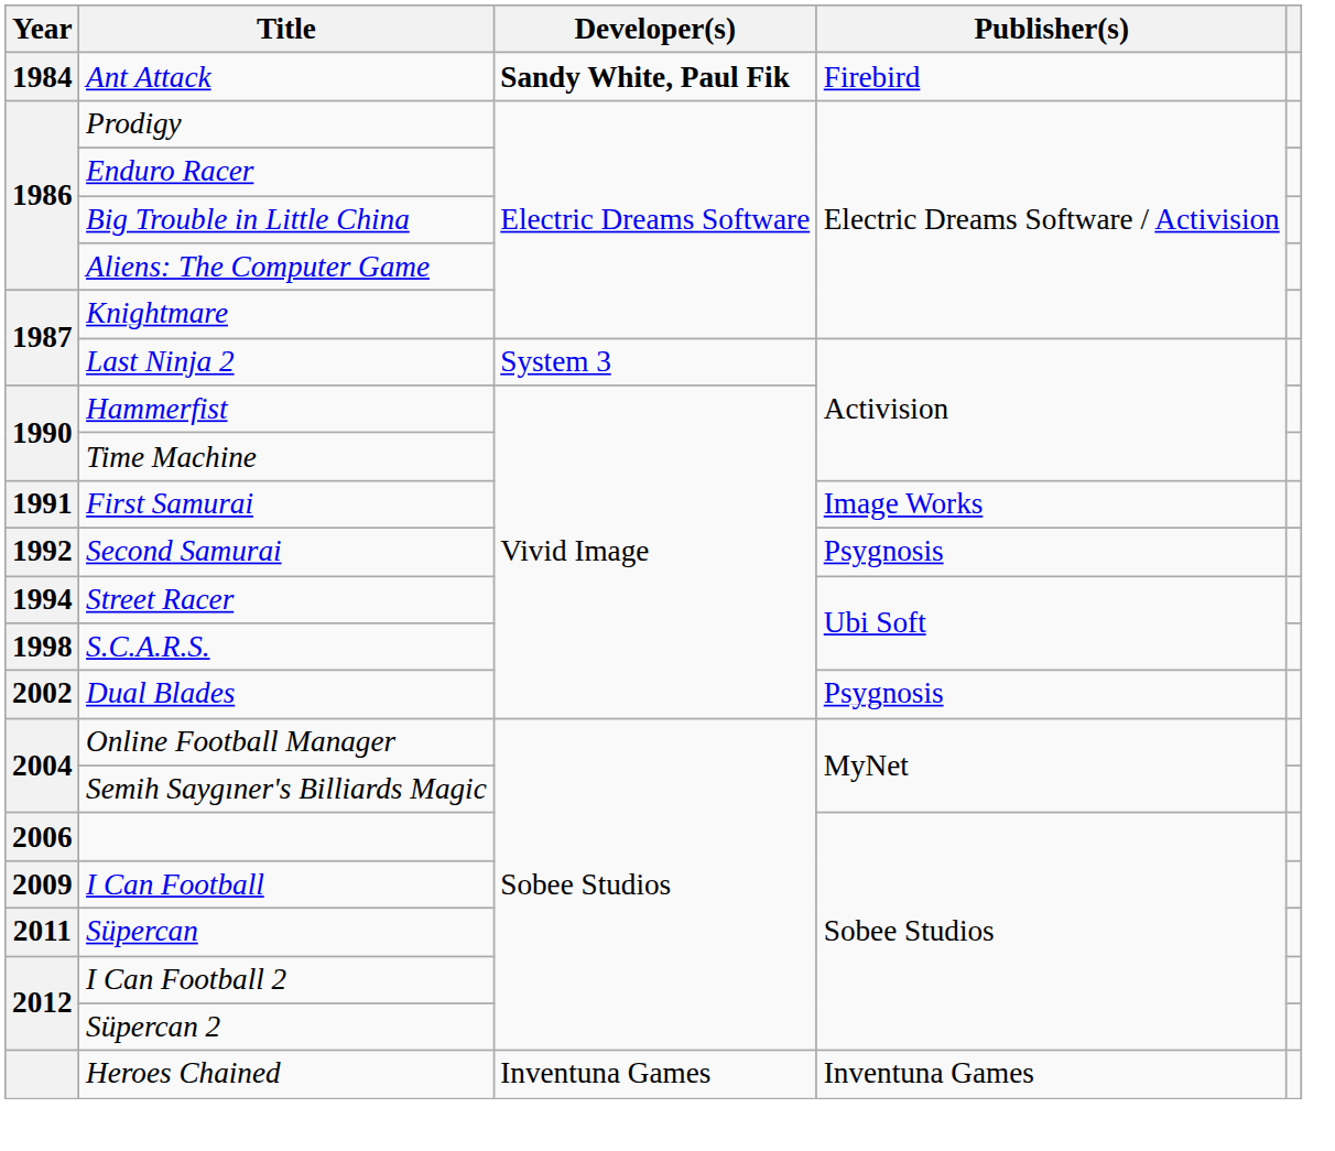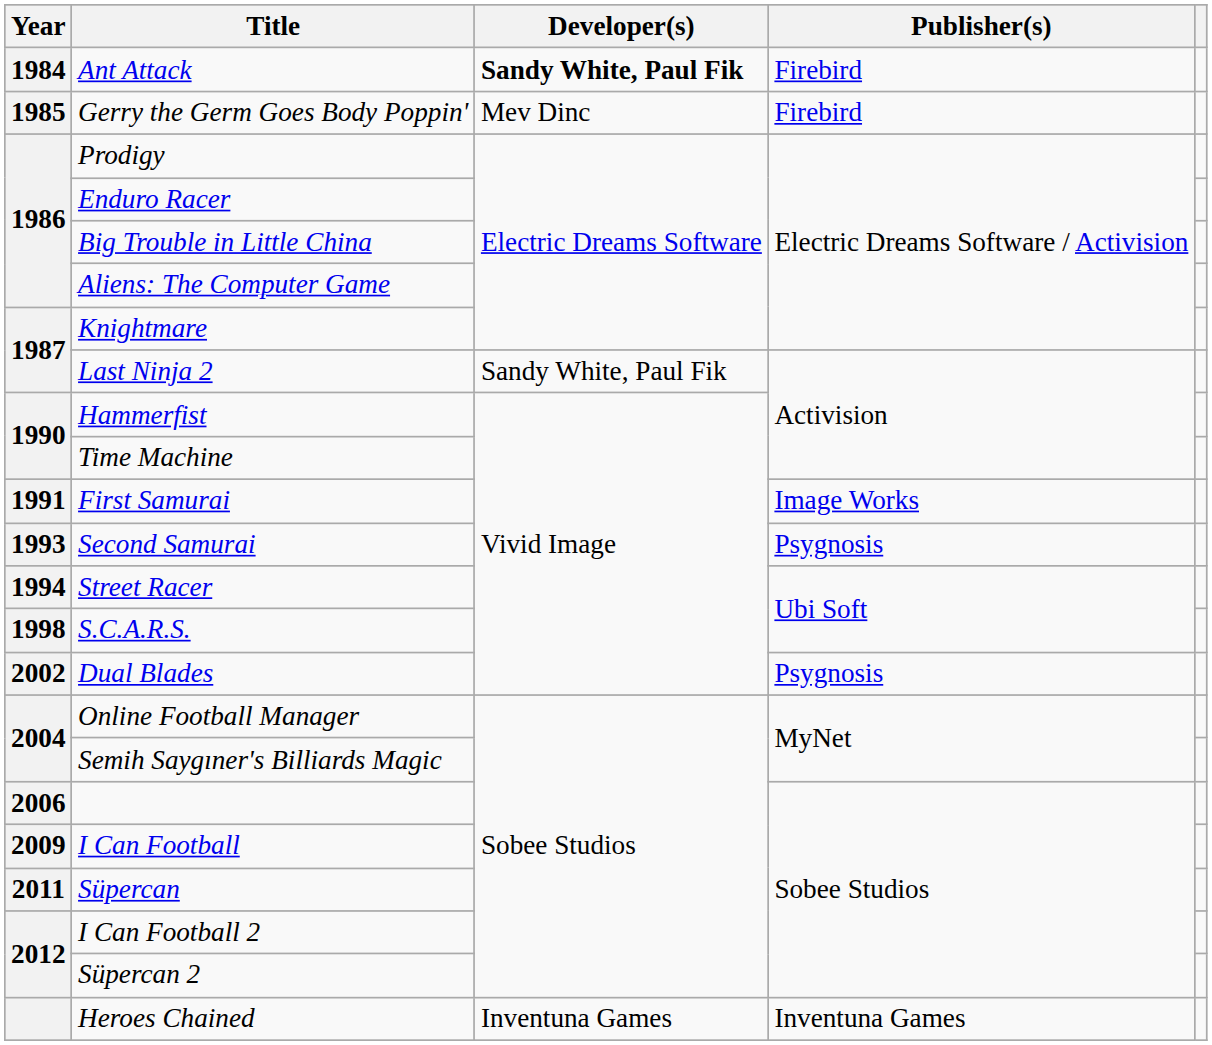 <table class="wikitable sortable plainrowheaders">
 <tr>
 <th scope="col">Year</th>
 <th scope="col">Title</th>
 <th scope="col">Developer(s)</th>
 <th scope="col">Publisher(s)</th>
 <th scope="col" class="unsortable"></th>
 </tr>
 <tr>
 <th scope="row">1984</th>
 <td><em><a href='#'>Ant Attack</a></em></td>
 <td><strong>Sandy White, Paul Fik</strong></td>
+<td><a href='#'>Firebird</a></td>
+<td></td>
+</tr>
+<tr>
+<th scope="row">1985</th>
+<td><em>Gerry the Germ Goes Body Poppin'</em></td>
+<td>Mev Dinc</td>
 <td><a href='#'>Firebird</a></td>
 <td></td>
 </tr>
 <tr>
 <th scope="row" rowspan="4">1986</th>
 <td><em>Prodigy</em></td>
 <td rowspan="5"><a href='#'>Electric Dreams Software</a></td>
 <td rowspan="5">Electric Dreams Software / <a href='#'>Activision</a></td>
 <td></td>
 </tr>
 <tr>
 <td><em><a href='#'>Enduro Racer</a></em></td>
 <td></td>
 </tr>
 <tr>
 <td><em><a href='#'>Big Trouble in Little China</a></em></td>
 <td></td>
 </tr>
 <tr>
 <td><em><a href='#'>Aliens: The Computer Game</a></em></td>
 <td></td>
 </tr>
 <tr>
 <th scope="row" rowspan="2">1987</th>
 <td><em><a href='#'>Knightmare</a></em></td>
 <td></td>
 </tr>
 <tr>
 <td><em><a href='#'>Last Ninja 2</a></em></td>
-<td><a href='#'>System 3</a></td>
+<td>Sandy White, Paul Fik</td>
 <td rowspan="3">Activision</td>
 <td></td>
 </tr>
 <tr>
 <th scope="row" rowspan="2">1990</th>
 <td><em><a href='#'>Hammerfist</a></em></td>
 <td rowspan="7">Vivid Image</td>
 <td></td>
 </tr>
 <tr>
 <td><em>Time Machine</em></td>
 <td></td>
 </tr>
 <tr>
 <th scope="row">1991</th>
 <td><em><a href='#'>First Samurai</a></em></td>
 <td><a href='#'>Image Works</a></td>
 <td></td>
 </tr>
 <tr>
-<th scope="row">1992</th>
+<th scope="row">1993</th>
 <td><em><a href='#'>Second Samurai</a></em></td>
 <td><a href='#'>Psygnosis</a></td>
 <td></td>
 </tr>
 <tr>
 <th scope="row">1994</th>
 <td><em><a href='#'>Street Racer</a></em></td>
 <td rowspan="2"><a href='#'>Ubi Soft</a></td>
 <td></td>
 </tr>
 <tr>
 <th scope="row">1998</th>
 <td><em><a href='#'>S.C.A.R.S.</a></em></td>
 <td></td>
 </tr>
 <tr>
 <th scope="row">2002</th>
 <td><em><a href='#'>Dual Blades</a></em></td>
 <td><a href='#'>Psygnosis</a></td>
 <td></td>
 </tr>
 <tr>
 <th scope="row" rowspan="2">2004</th>
 <td><em>Online Football Manager</em></td>
 <td rowspan="7">Sobee Studios</td>
 <td rowspan="2">MyNet</td>
 <td></td>
 </tr>
 <tr>
 <td><em>Semih Saygıner's Billiards Magic</em></td>
 <td></td>
 </tr>
 <tr>
 <th scope="row">2006</th>
 <td></td>
 <td rowspan="5">Sobee Studios</td>
 <td></td>
 </tr>
 <tr>
 <th scope="row">2009</th>
 <td><em><a href='#'>I Can Football</a></em></td>
 <td></td>
 </tr>
 <tr>
 <th scope="row">2011</th>
 <td><em><a href='#'>Süpercan</a></em></td>
 <td></td>
 </tr>
 <tr>
 <th scope="row" rowspan="2">2012</th>
 <td><em>I Can Football 2</em></td>
 <td></td>
 </tr>
 <tr>
 <td><em>Süpercan 2</em></td>
 <td></td>
 </tr>
 <tr>
 <th scope="row"></th>
 <td><em>Heroes Chained</em></td>
 <td>Inventuna Games</td>
 <td>Inventuna Games</td>
 <td></td>
 </tr>
 </table>
